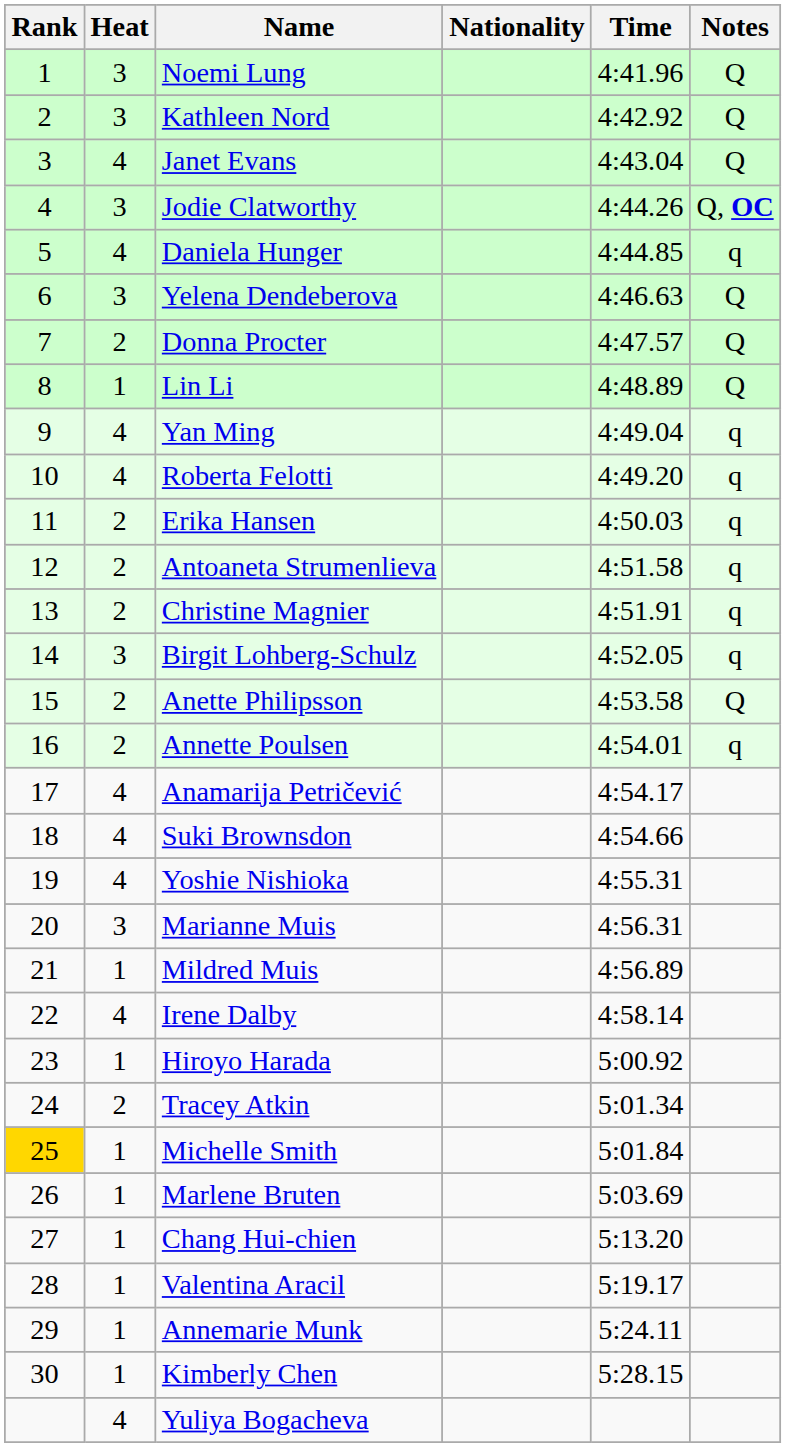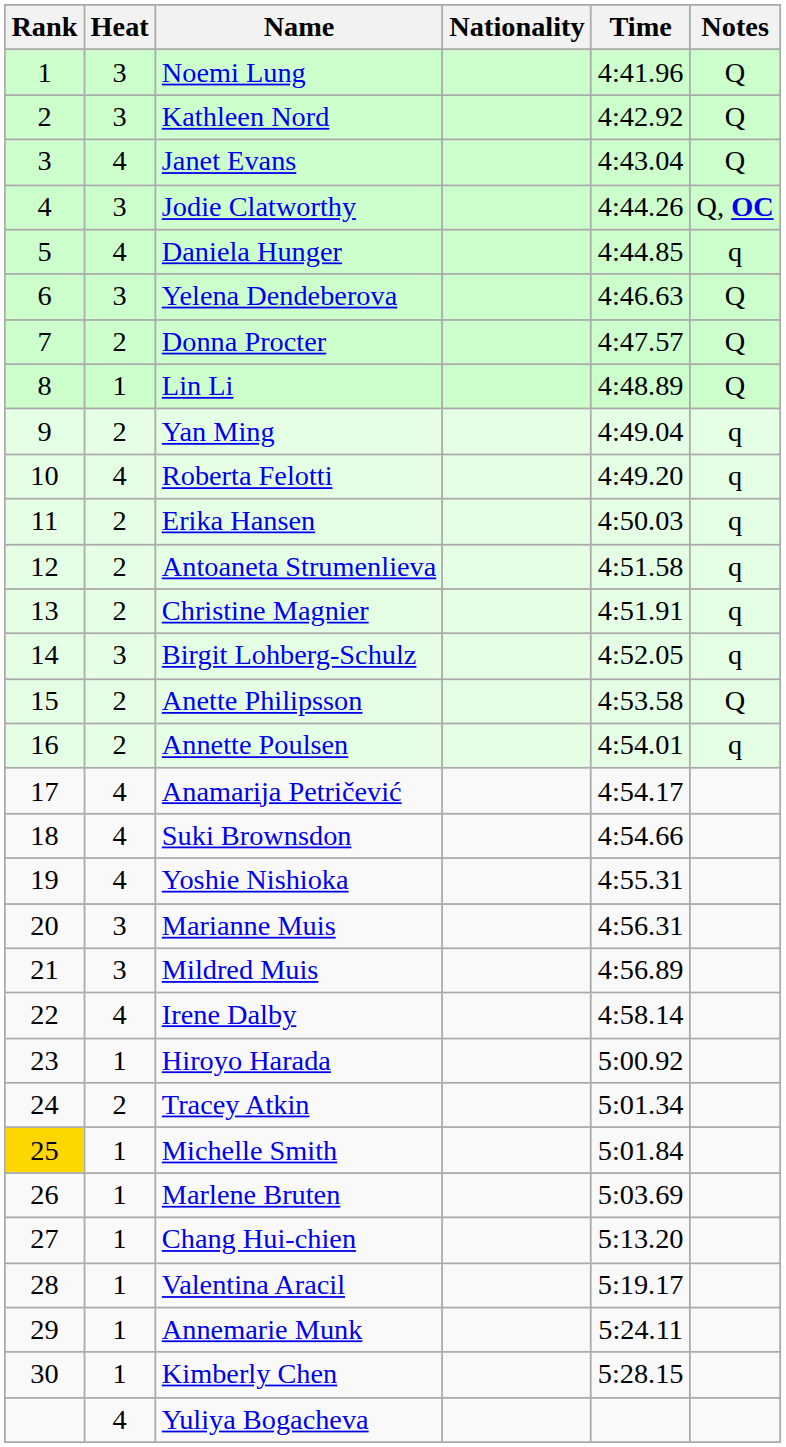 <table class="wikitable sortable" style="text-align:center">
 <tr>
 <th>Rank</th>
 <th>Heat</th>
 <th>Name</th>
 <th>Nationality</th>
 <th>Time</th>
 <th>Notes</th>
 </tr>
 <tr bgcolor=#cfc>
 <td>1</td>
 <td>3</td>
 <td align=left><a href='#'>Noemi Lung</a></td>
 <td align=left></td>
 <td>4:41.96</td>
 <td>Q</td>
 </tr>
 <tr bgcolor=#cfc>
 <td>2</td>
 <td>3</td>
 <td align=left><a href='#'>Kathleen Nord</a></td>
 <td align=left></td>
 <td>4:42.92</td>
 <td>Q</td>
 </tr>
 <tr bgcolor=#cfc>
 <td>3</td>
 <td>4</td>
 <td align=left><a href='#'>Janet Evans</a></td>
 <td align=left></td>
 <td>4:43.04</td>
 <td>Q</td>
 </tr>
 <tr bgcolor=#cfc>
 <td>4</td>
 <td>3</td>
 <td align=left><a href='#'>Jodie Clatworthy</a></td>
 <td align=left></td>
 <td>4:44.26</td>
 <td>Q, <strong><a href='#'>OC</a></strong></td>
 </tr>
 <tr bgcolor=#cfc>
 <td>5</td>
 <td>4</td>
 <td align=left><a href='#'>Daniela Hunger</a></td>
 <td align=left></td>
 <td>4:44.85</td>
 <td>q</td>
 </tr>
 <tr bgcolor=#cfc>
 <td>6</td>
 <td>3</td>
 <td align=left><a href='#'>Yelena Dendeberova</a></td>
 <td align=left></td>
 <td>4:46.63</td>
 <td>Q</td>
 </tr>
 <tr bgcolor=#cfc>
 <td>7</td>
 <td>2</td>
 <td align=left><a href='#'>Donna Procter</a></td>
 <td align=left></td>
 <td>4:47.57</td>
 <td>Q</td>
 </tr>
 <tr bgcolor=#cfc>
 <td>8</td>
 <td>1</td>
 <td align=left><a href='#'>Lin Li</a></td>
 <td align=left></td>
 <td>4:48.89</td>
 <td>Q</td>
 </tr>
 <tr bgcolor=e5ffe5>
 <td>9</td>
-<td>4</td>
+<td>2</td>
 <td align=left><a href='#'>Yan Ming</a></td>
 <td align=left></td>
 <td>4:49.04</td>
 <td>q</td>
 </tr>
 <tr bgcolor=e5ffe5>
 <td>10</td>
 <td>4</td>
 <td align=left><a href='#'>Roberta Felotti</a></td>
 <td align=left></td>
 <td>4:49.20</td>
 <td>q</td>
 </tr>
 <tr bgcolor=e5ffe5>
 <td>11</td>
 <td>2</td>
 <td align=left><a href='#'>Erika Hansen</a></td>
 <td align=left></td>
 <td>4:50.03</td>
 <td>q</td>
 </tr>
 <tr bgcolor=e5ffe5>
 <td>12</td>
 <td>2</td>
 <td align=left><a href='#'>Antoaneta Strumenlieva</a></td>
 <td align=left></td>
 <td>4:51.58</td>
 <td>q</td>
 </tr>
 <tr bgcolor=e5ffe5>
 <td>13</td>
 <td>2</td>
 <td align=left><a href='#'>Christine Magnier</a></td>
 <td align=left></td>
 <td>4:51.91</td>
 <td>q</td>
 </tr>
 <tr bgcolor=e5ffe5>
 <td>14</td>
 <td>3</td>
 <td align=left><a href='#'>Birgit Lohberg-Schulz</a></td>
 <td align=left></td>
 <td>4:52.05</td>
 <td>q</td>
 </tr>
 <tr bgcolor=e5ffe5>
 <td>15</td>
 <td>2</td>
 <td align=left><a href='#'>Anette Philipsson</a></td>
 <td align=left></td>
 <td>4:53.58</td>
 <td>Q</td>
 </tr>
 <tr bgcolor=e5ffe5>
 <td>16</td>
 <td>2</td>
 <td align=left><a href='#'>Annette Poulsen</a></td>
 <td align=left></td>
 <td>4:54.01</td>
 <td>q</td>
 </tr>
 <tr>
 <td>17</td>
 <td>4</td>
 <td align=left><a href='#'>Anamarija Petričević</a></td>
 <td align=left></td>
 <td>4:54.17</td>
 <td></td>
 </tr>
 <tr>
 <td>18</td>
 <td>4</td>
 <td align=left><a href='#'>Suki Brownsdon</a></td>
 <td align=left></td>
 <td>4:54.66</td>
 <td></td>
 </tr>
 <tr>
 <td>19</td>
 <td>4</td>
 <td align=left><a href='#'>Yoshie Nishioka</a></td>
 <td align=left></td>
 <td>4:55.31</td>
 <td></td>
 </tr>
 <tr>
 <td>20</td>
 <td>3</td>
 <td align=left><a href='#'>Marianne Muis</a></td>
 <td align=left></td>
 <td>4:56.31</td>
 <td></td>
 </tr>
 <tr>
 <td>21</td>
-<td>1</td>
+<td>3</td>
 <td align=left><a href='#'>Mildred Muis</a></td>
 <td align=left></td>
 <td>4:56.89</td>
 <td></td>
 </tr>
 <tr>
 <td>22</td>
 <td>4</td>
 <td align=left><a href='#'>Irene Dalby</a></td>
 <td align=left></td>
 <td>4:58.14</td>
 <td></td>
 </tr>
 <tr>
 <td>23</td>
 <td>1</td>
 <td align=left><a href='#'>Hiroyo Harada</a></td>
 <td align=left></td>
 <td>5:00.92</td>
 <td></td>
 </tr>
 <tr>
 <td>24</td>
 <td>2</td>
 <td align=left><a href='#'>Tracey Atkin</a></td>
 <td align=left></td>
 <td>5:01.34</td>
 <td></td>
 </tr>
 <tr>
 <td style="background: gold;">25</td>
 <td>1</td>
 <td align=left><a href='#'>Michelle Smith</a></td>
 <td align=left></td>
 <td>5:01.84</td>
 <td></td>
 </tr>
 <tr>
 <td>26</td>
 <td>1</td>
 <td align=left><a href='#'>Marlene Bruten</a></td>
 <td align=left></td>
 <td>5:03.69</td>
 <td></td>
 </tr>
 <tr>
 <td>27</td>
 <td>1</td>
 <td align=left><a href='#'>Chang Hui-chien</a></td>
 <td align=left></td>
 <td>5:13.20</td>
 <td></td>
 </tr>
 <tr>
 <td>28</td>
 <td>1</td>
 <td align=left><a href='#'>Valentina Aracil</a></td>
 <td align=left></td>
 <td>5:19.17</td>
 <td></td>
 </tr>
 <tr>
 <td>29</td>
 <td>1</td>
 <td align=left><a href='#'>Annemarie Munk</a></td>
 <td align=left></td>
 <td>5:24.11</td>
 <td></td>
 </tr>
 <tr>
 <td>30</td>
 <td>1</td>
 <td align=left><a href='#'>Kimberly Chen</a></td>
 <td align=left></td>
 <td>5:28.15</td>
 <td></td>
 </tr>
 <tr>
 <td></td>
 <td>4</td>
 <td align=left><a href='#'>Yuliya Bogacheva</a></td>
 <td align=left></td>
 <td></td>
 <td></td>
 </tr>
 </table>
